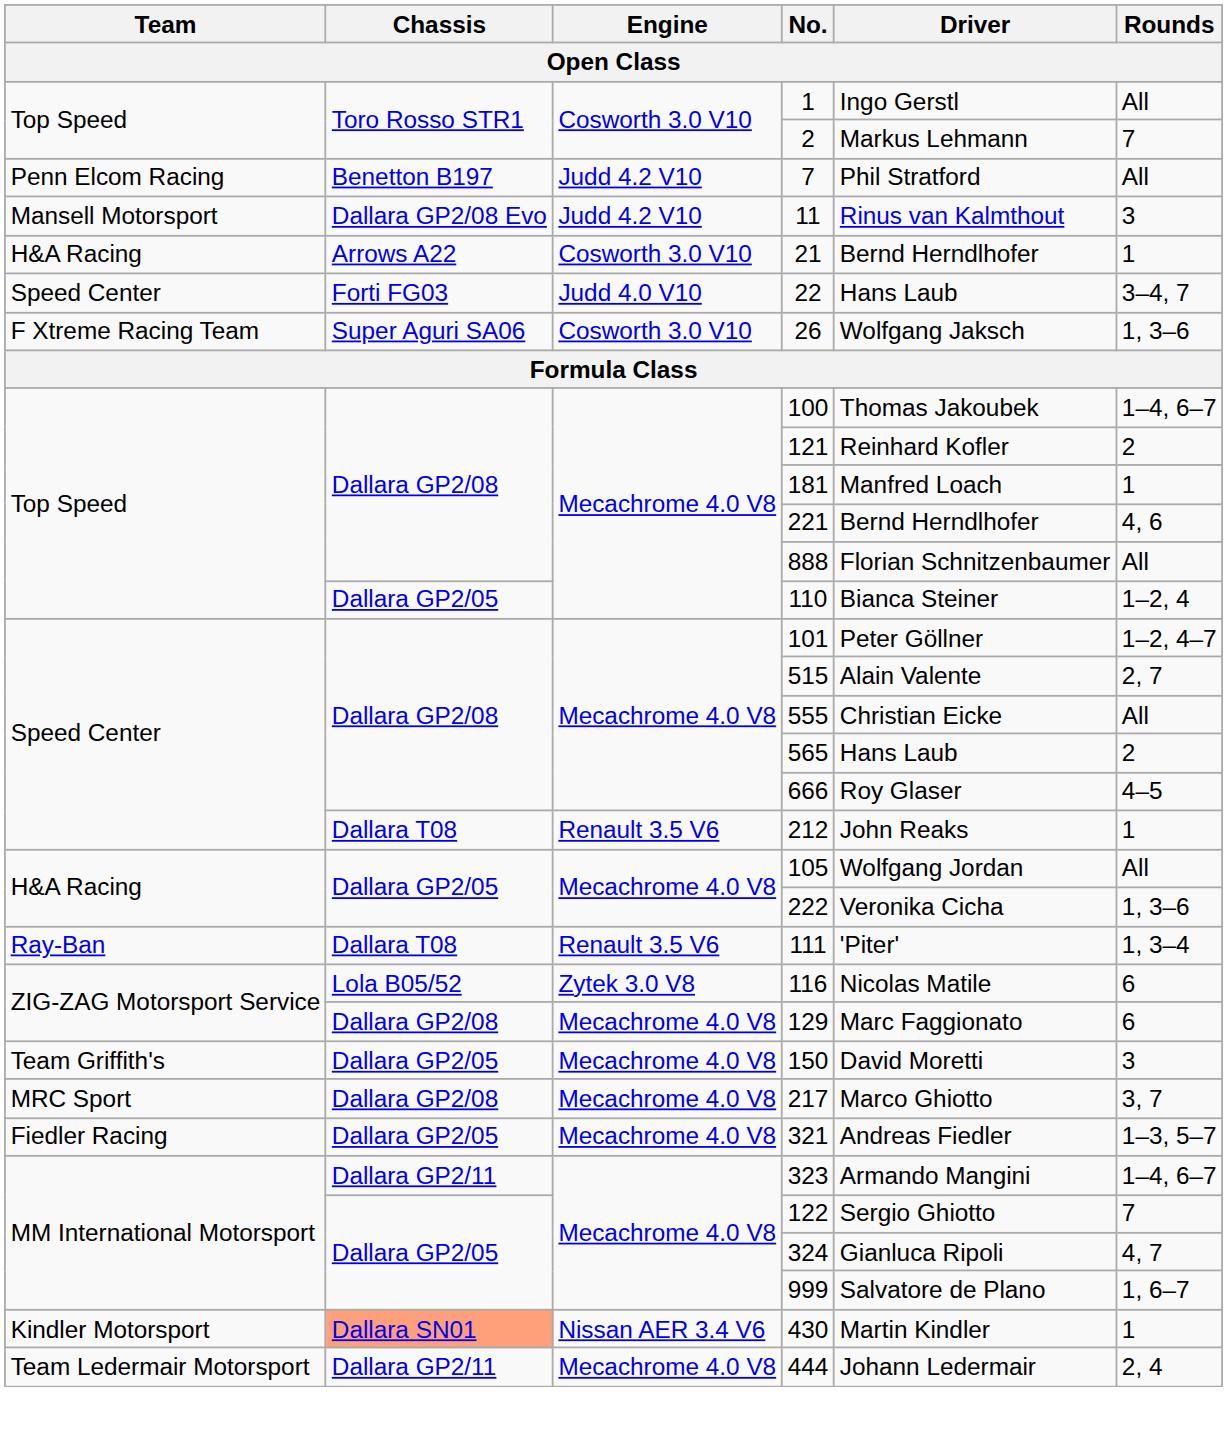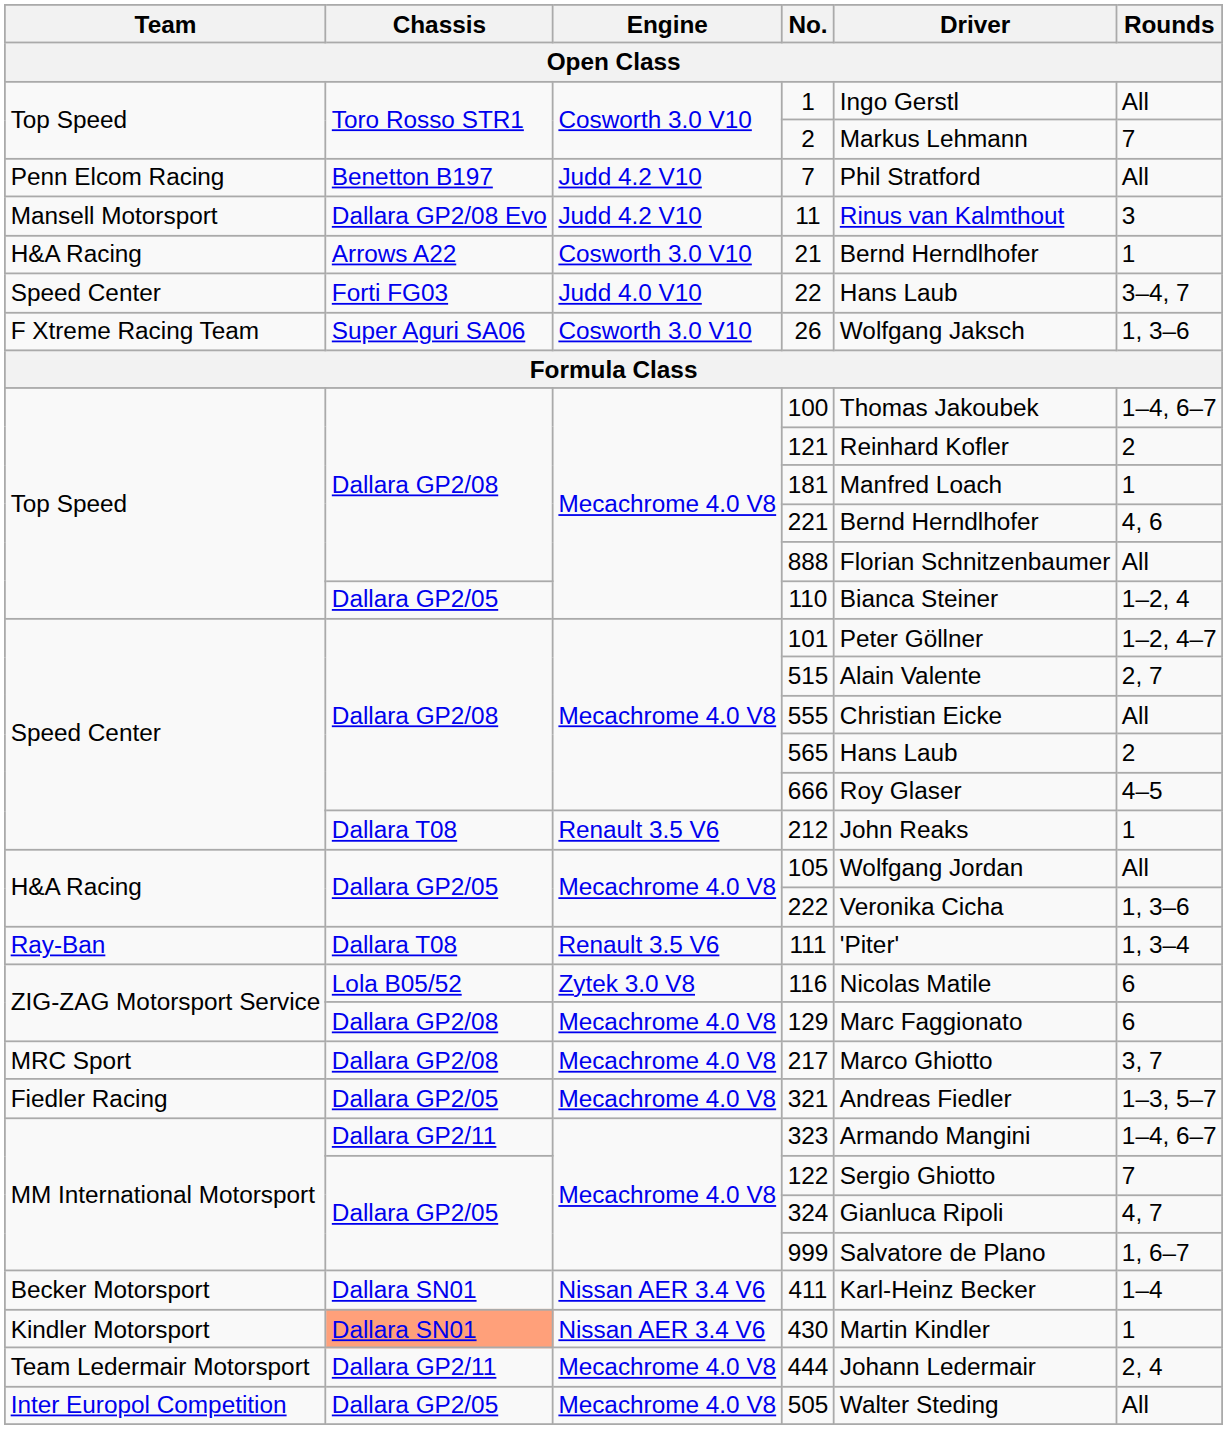 <table class="wikitable" style="font-size: 85%;">
 <tr>
 <th>Team</th>
 <th>Chassis</th>
 <th>Engine</th>
 <th>No.</th>
 <th>Driver</th>
 <th>Rounds</th>
 </tr>
 <tr>
 <th colspan=6>Open Class</th>
 </tr>
 <tr>
 <td rowspan=2>Top Speed</td>
 <td rowspan=2><a href='#'>Toro Rosso STR1</a></td>
 <td rowspan=2><a href='#'>Cosworth 3.0 V10</a></td>
 <td align=center>1</td>
 <td> Ingo Gerstl</td>
 <td>All</td>
 </tr>
 <tr>
 <td align=center>2</td>
 <td> Markus Lehmann</td>
 <td>7</td>
 </tr>
 <tr>
 <td>Penn Elcom Racing</td>
 <td><a href='#'>Benetton B197</a></td>
 <td><a href='#'>Judd 4.2 V10</a></td>
 <td align=center>7</td>
 <td> Phil Stratford</td>
 <td>All</td>
 </tr>
 <tr>
 <td>Mansell Motorsport</td>
 <td><a href='#'>Dallara GP2/08 Evo</a></td>
 <td><a href='#'>Judd 4.2 V10</a></td>
 <td align=center>11</td>
 <td> <a href='#'>Rinus van Kalmthout</a></td>
 <td>3</td>
 </tr>
 <tr>
 <td>H&A Racing</td>
 <td><a href='#'>Arrows A22</a></td>
 <td><a href='#'>Cosworth 3.0 V10</a></td>
 <td align=center>21</td>
 <td> Bernd Herndlhofer</td>
 <td>1</td>
 </tr>
 <tr>
 <td>Speed Center</td>
 <td><a href='#'>Forti FG03</a></td>
 <td><a href='#'>Judd 4.0 V10</a></td>
 <td align=center>22</td>
 <td> Hans Laub</td>
 <td>3–4, 7</td>
 </tr>
 <tr>
 <td>F Xtreme Racing Team</td>
 <td><a href='#'>Super Aguri SA06</a></td>
 <td><a href='#'>Cosworth 3.0 V10</a></td>
 <td align=center>26</td>
 <td> Wolfgang Jaksch</td>
 <td>1, 3–6</td>
 </tr>
 <tr>
 <th colspan=6>Formula Class</th>
 </tr>
 <tr>
 <td rowspan=6>Top Speed</td>
 <td rowspan=5><a href='#'>Dallara GP2/08</a></td>
 <td rowspan=6><a href='#'>Mecachrome 4.0 V8</a></td>
 <td align=center>100</td>
 <td> Thomas Jakoubek</td>
 <td>1–4, 6–7</td>
 </tr>
 <tr>
 <td align=center>121</td>
 <td> Reinhard Kofler</td>
 <td>2</td>
 </tr>
 <tr>
 <td align=center>181</td>
 <td> Manfred Loach</td>
 <td>1</td>
 </tr>
 <tr>
 <td align=center>221</td>
 <td> Bernd Herndlhofer</td>
 <td>4, 6</td>
 </tr>
 <tr>
 <td align=center>888</td>
 <td> Florian Schnitzenbaumer</td>
 <td>All</td>
 </tr>
 <tr>
 <td><a href='#'>Dallara GP2/05</a></td>
 <td align=center>110</td>
 <td> Bianca Steiner</td>
 <td>1–2, 4</td>
 </tr>
 <tr>
 <td rowspan=6>Speed Center</td>
 <td rowspan=5><a href='#'>Dallara GP2/08</a></td>
 <td rowspan=5><a href='#'>Mecachrome 4.0 V8</a></td>
 <td align=center>101</td>
 <td> Peter Göllner</td>
 <td>1–2, 4–7</td>
 </tr>
 <tr>
 <td align=center>515</td>
 <td> Alain Valente</td>
 <td>2, 7</td>
 </tr>
 <tr>
 <td align=center>555</td>
 <td> Christian Eicke</td>
 <td>All</td>
 </tr>
 <tr>
 <td align=center>565</td>
 <td> Hans Laub</td>
 <td>2</td>
 </tr>
 <tr>
 <td align=center>666</td>
 <td> Roy Glaser</td>
 <td>4–5</td>
 </tr>
 <tr>
 <td><a href='#'>Dallara T08</a></td>
 <td><a href='#'>Renault 3.5 V6</a></td>
 <td align=center>212</td>
 <td> John Reaks</td>
 <td>1</td>
 </tr>
 <tr>
 <td rowspan=2>H&A Racing</td>
 <td rowspan=2><a href='#'>Dallara GP2/05</a></td>
 <td rowspan=2><a href='#'>Mecachrome 4.0 V8</a></td>
 <td align=center>105</td>
 <td> Wolfgang Jordan</td>
 <td>All</td>
 </tr>
 <tr>
 <td align=center>222</td>
 <td> Veronika Cicha</td>
 <td>1, 3–6</td>
 </tr>
 <tr>
 <td><a href='#'>Ray-Ban</a></td>
 <td><a href='#'>Dallara T08</a></td>
 <td><a href='#'>Renault 3.5 V6</a></td>
 <td align=center>111</td>
 <td> 'Piter'</td>
 <td>1, 3–4</td>
 </tr>
 <tr>
 <td rowspan="2">ZIG-ZAG Motorsport Service</td>
 <td><a href='#'>Lola B05/52</a></td>
 <td><a href='#'>Zytek 3.0 V8</a></td>
 <td align="center">116</td>
 <td> Nicolas Matile</td>
 <td>6</td>
 </tr>
 <tr>
 <td><a href='#'>Dallara GP2/08</a></td>
 <td><a href='#'>Mecachrome 4.0 V8</a></td>
 <td align="center">129</td>
 <td> Marc Faggionato</td>
 <td>6</td>
 </tr>
 <tr>
-<td>Team Griffith's</td>
-<td><a href='#'>Dallara GP2/05</a></td>
-<td><a href='#'>Mecachrome 4.0 V8</a></td>
-<td align=center>150</td>
-<td> David Moretti</td>
-<td>3</td>
-</tr>
-<tr>
 <td>MRC Sport</td>
 <td><a href='#'>Dallara GP2/08</a></td>
 <td><a href='#'>Mecachrome 4.0 V8</a></td>
 <td align=center>217</td>
 <td> Marco Ghiotto</td>
 <td>3, 7</td>
 </tr>
 <tr>
 <td>Fiedler Racing</td>
 <td><a href='#'>Dallara GP2/05</a></td>
 <td><a href='#'>Mecachrome 4.0 V8</a></td>
 <td align=center>321</td>
 <td> Andreas Fiedler</td>
 <td>1–3, 5–7</td>
 </tr>
 <tr>
 <td rowspan=4>MM International Motorsport</td>
 <td><a href='#'>Dallara GP2/11</a></td>
 <td rowspan=4><a href='#'>Mecachrome 4.0 V8</a></td>
 <td align=center>323</td>
 <td> Armando Mangini</td>
 <td>1–4, 6–7</td>
 </tr>
 <tr>
 <td rowspan="3"><a href='#'>Dallara GP2/05</a></td>
 <td align=center>122</td>
 <td> Sergio Ghiotto</td>
 <td>7</td>
 </tr>
 <tr>
 <td align=center>324</td>
 <td> Gianluca Ripoli</td>
 <td>4, 7</td>
 </tr>
 <tr>
 <td align=center>999</td>
 <td> Salvatore de Plano</td>
 <td>1, 6–7</td>
 </tr>
 <tr>
+<td>Becker Motorsport</td>
+<td><a href='#'>Dallara SN01</a></td>
+<td><a href='#'>Nissan AER 3.4 V6</a></td>
+<td align=center>411</td>
+<td> Karl-Heinz Becker</td>
+<td>1–4</td>
+</tr>
+<tr>
 <td>Kindler Motorsport</td>
 <td style="background: lightsalmon;"><a href='#'>Dallara SN01</a></td>
 <td><a href='#'>Nissan AER 3.4 V6</a></td>
 <td align=center>430</td>
 <td> Martin Kindler</td>
 <td>1</td>
 </tr>
 <tr>
 <td>Team Ledermair Motorsport</td>
 <td><a href='#'>Dallara GP2/11</a></td>
 <td><a href='#'>Mecachrome 4.0 V8</a></td>
 <td align=center>444</td>
 <td> Johann Ledermair</td>
 <td>2, 4</td>
 </tr>
 <tr>
+<td><a href='#'>Inter Europol Competition</a></td>
+<td><a href='#'>Dallara GP2/05</a></td>
+<td><a href='#'>Mecachrome 4.0 V8</a></td>
+<td align=center>505</td>
+<td> Walter Steding</td>
+<td>All</td>
+</tr>
+<tr>
 </tr>
 </table>
